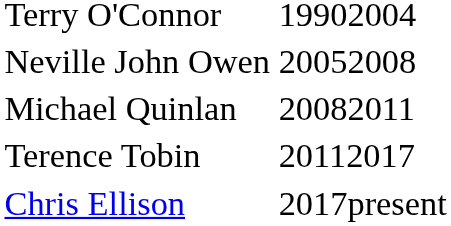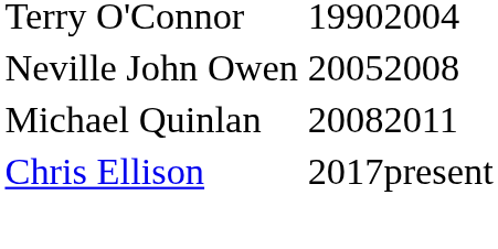 <table>
 <tr>
 <td>Terry O'Connor</td>
 <td>19902004</td>
 </tr>
 <tr>
 <td>Neville John Owen</td>
 <td>20052008</td>
 </tr>
 <tr>
 <td>Michael Quinlan</td>
 <td>20082011</td>
 </tr>
 <tr>
-<td>Terence Tobin</td>
-<td>20112017</td>
-</tr>
-<tr>
 <td><a href='#'>Chris Ellison</a></td>
 <td>2017present</td>
 </tr>
 <tr>
 </tr>
 </table>
